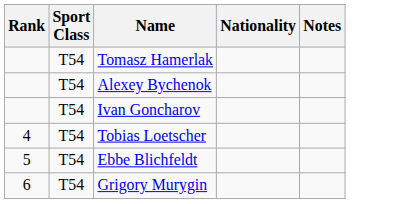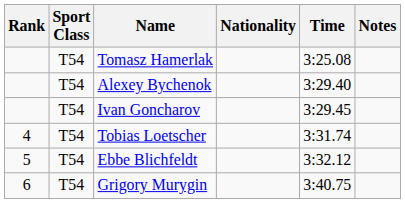 <table class="wikitable sortable" style="text-align:center">
 <tr>
 <th>Rank</th>
 <th>Sport<br>Class</th>
 <th>Name</th>
 <th>Nationality</th>
+<th>Time</th>
 <th>Notes</th>
 </tr>
 <tr>
 <td></td>
 <td>T54</td>
 <td align=left><a href='#'>Tomasz Hamerlak</a></td>
 <td align=left></td>
+<td>3:25.08</td>
 <td></td>
 </tr>
 <tr>
 <td></td>
 <td>T54</td>
 <td align=left><a href='#'>Alexey Bychenok</a></td>
 <td align=left></td>
+<td>3:29.40</td>
 <td></td>
 </tr>
 <tr>
 <td></td>
 <td>T54</td>
 <td align=left><a href='#'>Ivan Goncharov</a></td>
 <td align=left></td>
+<td>3:29.45</td>
 <td></td>
 </tr>
 <tr>
 <td>4</td>
 <td>T54</td>
 <td align=left><a href='#'>Tobias Loetscher</a></td>
 <td align=left></td>
+<td>3:31.74</td>
 <td></td>
 </tr>
 <tr>
 <td>5</td>
 <td>T54</td>
 <td align=left><a href='#'>Ebbe Blichfeldt</a></td>
 <td align=left></td>
+<td>3:32.12</td>
 <td></td>
 </tr>
 <tr>
 <td>6</td>
 <td>T54</td>
 <td align=left><a href='#'>Grigory Murygin</a></td>
 <td align=left></td>
+<td>3:40.75</td>
 <td></td>
 </tr>
 </table>
